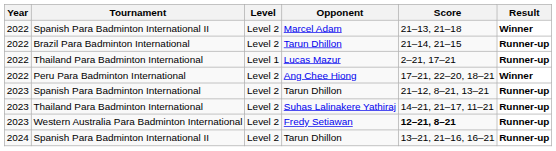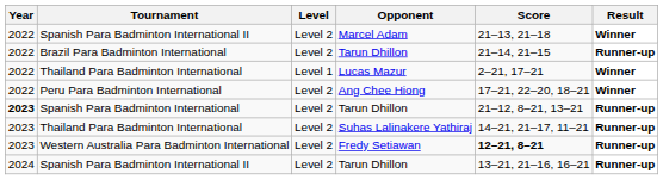 <table class="sortable wikitable" style="font-size: 90%;">
 <tr>
 <th>Year</th>
 <th>Tournament</th>
 <th>Level</th>
 <th>Opponent</th>
 <th>Score</th>
 <th>Result</th>
 </tr>
 <tr>
 <td align="center">2022</td>
 <td align="left">Spanish Para Badminton International II</td>
 <td align="left">Level 2</td>
 <td align="left"> <a href='#'>Marcel Adam</a></td>
 <td align="left">21–13, 21–18</td>
 <td style="text-align:left; background:white"> <strong>Winner</strong></td>
 </tr>
 <tr>
 <td align="center">2022</td>
 <td align="left">Brazil Para Badminton International</td>
 <td align="left">Level 2</td>
 <td align="left"> <a href='#'>Tarun Dhillon</a></td>
 <td align="left">21–14, 21–15</td>
 <td style="text-align:left; background:white"> <strong>Runner-up</strong></td>
 </tr>
 <tr>
 <td align="center">2022</td>
 <td align="left">Thailand Para Badminton International</td>
 <td align="left">Level 1</td>
 <td align="left"> <a href='#'>Lucas Mazur</a></td>
 <td align="left">2–21, 17–21</td>
-<td style="text-align:left; background:white"> <strong>Runner-up</strong></td>
+<td style="text-align:left; background:white"> <strong>Winner</strong></td>
 </tr>
 <tr>
 <td align="center">2022</td>
 <td align="left">Peru Para Badminton International</td>
 <td align="left">Level 2</td>
 <td align="left"> <a href='#'>Ang Chee Hiong</a></td>
 <td align="left">17–21, 22–20, 18–21</td>
 <td style="text-align:left; background:white"> <strong>Winner</strong></td>
 </tr>
 <tr>
-<td align="center">2023</td>
+<td align="center"><strong>2023</strong></td>
 <td align="left">Spanish Para Badminton International</td>
 <td align="left">Level 2</td>
 <td align="left"> Tarun Dhillon</td>
 <td align="left">21–12, 8–21, 13–21</td>
 <td style="text-align:left; background:white"> <strong>Runner-up</strong></td>
 </tr>
 <tr>
 <td align="center">2023</td>
 <td align="left">Thailand Para Badminton International</td>
 <td align="left">Level 2</td>
 <td align="left"> <a href='#'>Suhas Lalinakere Yathiraj</a></td>
 <td align="left">14–21, 21–17, 11–21</td>
 <td style="text-align:left; background:white"> <strong>Runner-up</strong></td>
 </tr>
 <tr>
 <td align="center">2023</td>
 <td align="left">Western Australia Para Badminton International</td>
 <td align="left">Level 2</td>
 <td align="left"> <a href='#'>Fredy Setiawan</a></td>
 <td align="left"><strong>12–21, 8–21</strong></td>
 <td style="text-align:left; background:white"> <strong>Runner-up</strong></td>
 </tr>
 <tr>
 <td align="center">2024</td>
 <td align="left">Spanish Para Badminton International II</td>
 <td align="left">Level 2</td>
 <td align="left"> Tarun Dhillon</td>
 <td align="left">13–21, 21–16, 16–21</td>
 <td style="text-align:left; background:white"> <strong>Runner-up</strong></td>
 </tr>
 </table>
